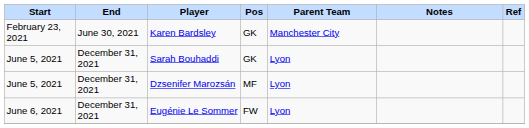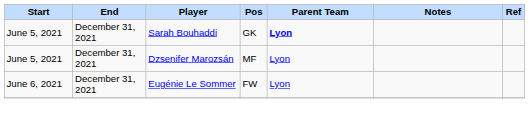 <table class="wikitable" style="text-align:left;">
 <tr>
 <th style="background:#c2ddff; width:125px;">Start</th>
 <th style="background:#c2ddff; width:125px;">End</th>
 <th style="background:#c2ddff; width:170px;">Player</th>
 <th style="background:#c2ddff; width:40px;">Pos</th>
 <th style="background:#c2ddff; width:200px;">Parent Team</th>
 <th style="background:#c2ddff; width:250px;">Notes</th>
 <th style="background:#c2ddff; width:30px;">Ref</th>
 </tr>
 <tr>
-<td>February 23, 2021</td>
-<td>June 30, 2021</td>
-<td> <a href='#'>Karen Bardsley</a></td>
-<td>GK</td>
-<td> <a href='#'>Manchester City</a></td>
-<td></td>
-<td></td>
-</tr>
-<tr>
 <td>June 5, 2021</td>
 <td>December 31, 2021</td>
 <td> <a href='#'>Sarah Bouhaddi</a></td>
 <td>GK</td>
-<td> <a href='#'>Lyon</a></td>
+<td><strong> <a href='#'>Lyon</a></strong></td>
 <td></td>
 <td></td>
 </tr>
 <tr>
 <td>June 5, 2021</td>
 <td>December 31, 2021</td>
 <td> <a href='#'>Dzsenifer Marozsán</a></td>
 <td>MF</td>
 <td> <a href='#'>Lyon</a></td>
 <td></td>
 <td></td>
 </tr>
 <tr>
 <td>June 6, 2021</td>
 <td>December 31, 2021</td>
 <td> <a href='#'>Eugénie Le Sommer</a></td>
 <td>FW</td>
 <td> <a href='#'>Lyon</a></td>
 <td></td>
 <td></td>
 </tr>
 <tr>
 </tr>
 </table>
